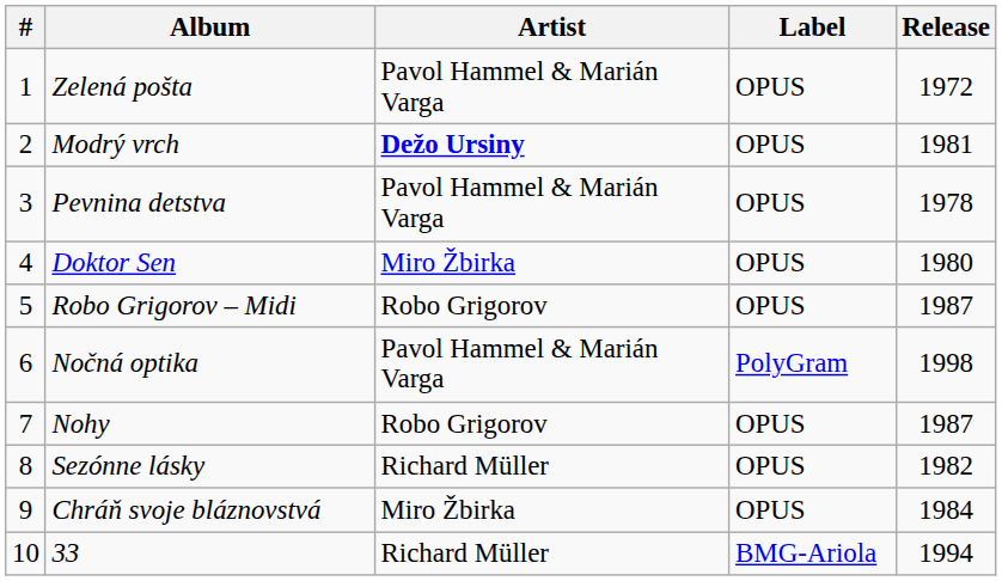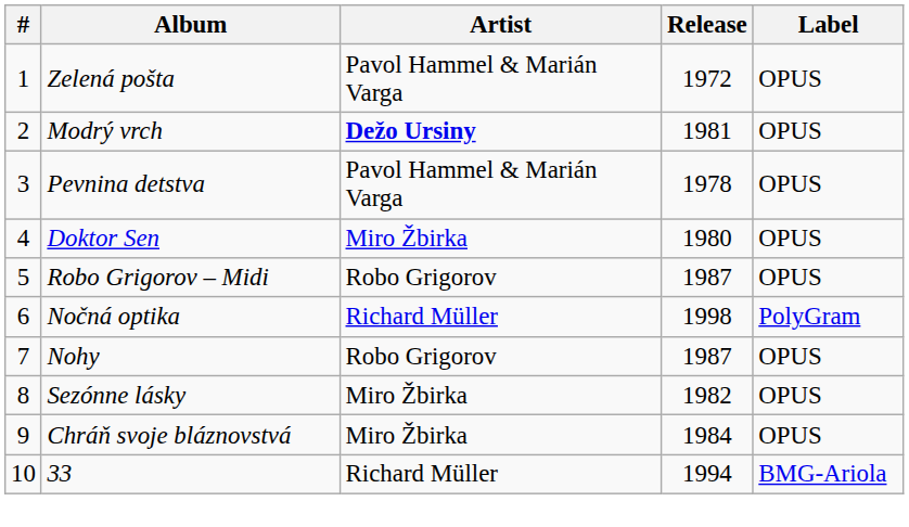 <table class="wikitable sortable">
 <tr>
 <th class=unsortable>#</th>
 <th width="185">Album</th>
 <th width="200">Artist</th>
+<th>Release</th>
 <th width="90">Label</th>
-<th>Release</th>
 </tr>
 <tr>
 <td align="center">1</td>
 <td><em>Zelená pošta</em></td>
 <td>Pavol Hammel & Marián Varga</td>
+<td align="center">1972</td>
 <td>OPUS</td>
-<td align="center">1972</td>
 </tr>
 <tr>
 <td align="center">2</td>
 <td><em>Modrý vrch</em></td>
 <td><strong><a href='#'>Dežo Ursiny</a></strong></td>
+<td align="center">1981</td>
 <td>OPUS</td>
-<td align="center">1981</td>
 </tr>
 <tr>
 <td align="center">3</td>
 <td><em>Pevnina detstva</em></td>
 <td>Pavol Hammel & Marián Varga</td>
+<td align="center">1978</td>
 <td>OPUS</td>
-<td align="center">1978</td>
 </tr>
 <tr>
 <td align="center">4</td>
 <td><em><a href='#'>Doktor Sen</a></em></td>
 <td><a href='#'>Miro Žbirka</a></td>
+<td align="center">1980</td>
 <td>OPUS</td>
-<td align="center">1980</td>
 </tr>
 <tr>
 <td align="center">5</td>
 <td><em>Robo Grigorov – Midi</em></td>
 <td>Robo Grigorov</td>
+<td align="center">1987</td>
 <td>OPUS</td>
-<td align="center">1987</td>
 </tr>
 <tr>
 <td align="center">6</td>
 <td><em>Nočná optika</em></td>
-<td>Pavol Hammel & Marián Varga</td>
+<td><a href='#'>Richard Müller</a></td>
+<td align="center">1998</td>
 <td><a href='#'>PolyGram</a></td>
-<td align="center">1998</td>
 </tr>
 <tr>
 <td align="center">7</td>
 <td><em>Nohy</em></td>
 <td>Robo Grigorov</td>
+<td align="center">1987</td>
 <td>OPUS</td>
-<td align="center">1987</td>
 </tr>
 <tr>
 <td align="center">8</td>
 <td><em>Sezónne lásky</em></td>
-<td>Richard Müller</td>
+<td>Miro Žbirka</td>
+<td align="center">1982</td>
 <td>OPUS</td>
-<td align="center">1982</td>
 </tr>
 <tr>
 <td align="center">9</td>
 <td><em>Chráň svoje bláznovstvá</em></td>
 <td>Miro Žbirka</td>
+<td align="center">1984</td>
 <td>OPUS</td>
-<td align="center">1984</td>
 </tr>
 <tr>
 <td align="center">10</td>
 <td><em>33</em></td>
 <td>Richard Müller</td>
+<td align="center">1994</td>
 <td><a href='#'>BMG-Ariola</a></td>
-<td align="center">1994</td>
 </tr>
 </table>
